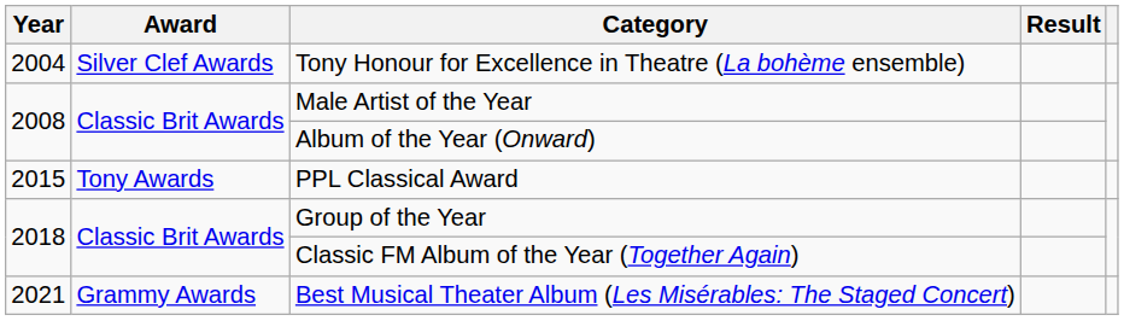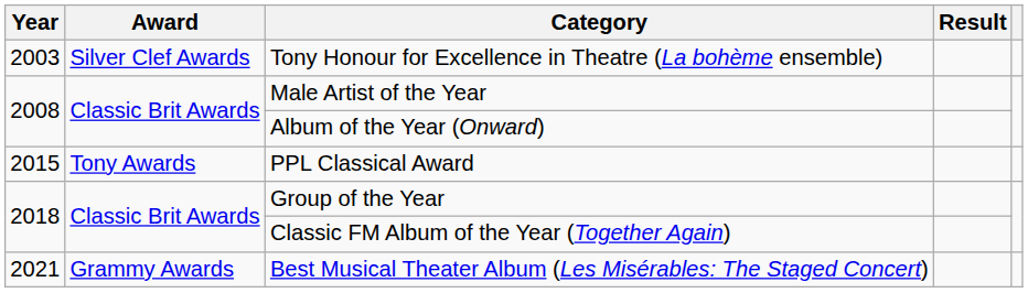 <table class="wikitable">
 <tr>
 <th>Year</th>
 <th>Award</th>
 <th>Category</th>
 <th>Result</th>
 <th></th>
 </tr>
 <tr>
-<td>2004</td>
+<td>2003</td>
 <td><a href='#'>Silver Clef Awards</a></td>
 <td>Tony Honour for Excellence in Theatre (<em><a href='#'>La bohème</a></em> ensemble)</td>
 <td></td>
 <td></td>
 </tr>
 <tr>
 <td rowspan="2">2008</td>
 <td rowspan="2"><a href='#'>Classic Brit Awards</a></td>
 <td>Male Artist of the Year</td>
 <td></td>
 <td rowspan=2></td>
 </tr>
 <tr>
 <td>Album of the Year (<em>Onward</em>)</td>
 <td></td>
 </tr>
 <tr>
 <td>2015</td>
 <td><a href='#'>Tony Awards</a></td>
 <td>PPL Classical Award</td>
 <td></td>
 <td></td>
 </tr>
 <tr>
 <td rowspan=2>2018</td>
 <td rowspan=2><a href='#'>Classic Brit Awards</a></td>
 <td>Group of the Year</td>
 <td></td>
 <td rowspan=2></td>
 </tr>
 <tr>
 <td>Classic FM Album of the Year (<em><a href='#'>Together Again</a></em>)</td>
 <td></td>
 </tr>
 <tr>
 <td>2021</td>
 <td><a href='#'>Grammy Awards</a></td>
 <td><a href='#'>Best Musical Theater Album</a> (<em><a href='#'>Les Misérables: The Staged Concert</a></em>)</td>
 <td></td>
 <td></td>
 </tr>
 </table>
